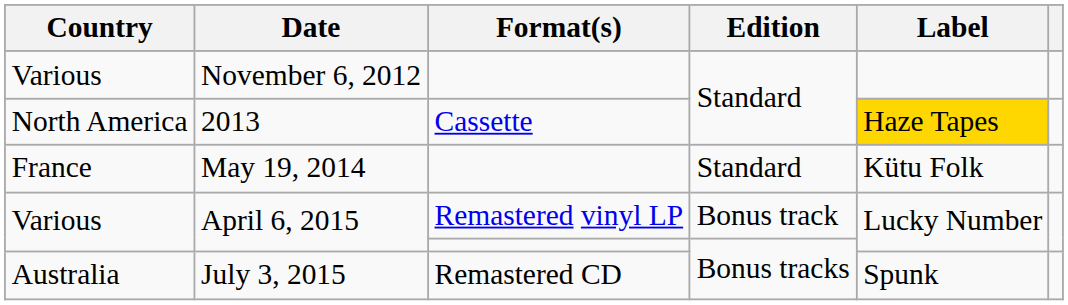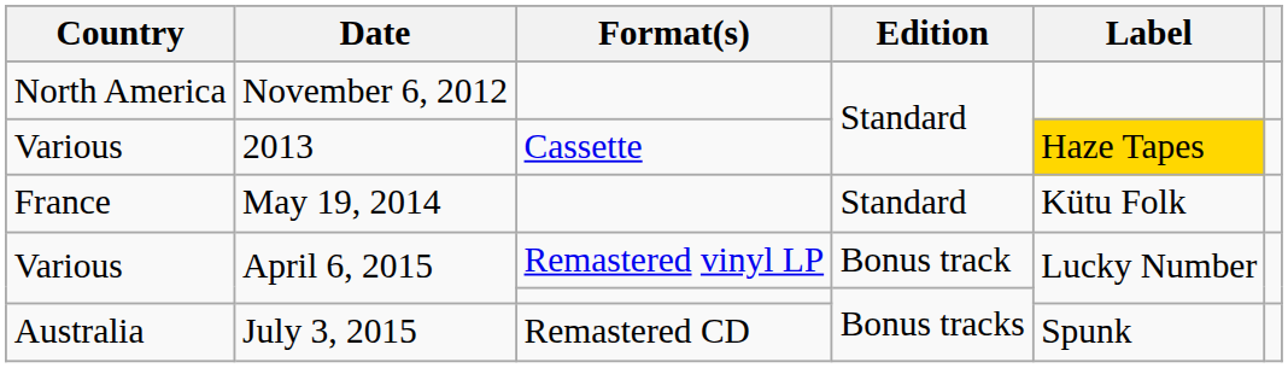 <table class="wikitable">
 <tr>
 <th>Country</th>
 <th>Date</th>
 <th>Format(s)</th>
 <th>Edition</th>
 <th>Label</th>
 <th></th>
 </tr>
 <tr>
-<td>Various</td>
+<td>North America</td>
 <td>November 6, 2012</td>
 <td></td>
 <td rowspan="2">Standard</td>
 <td></td>
 <td></td>
 </tr>
 <tr>
-<td>North America</td>
+<td>Various</td>
 <td>2013</td>
 <td><a href='#'>Cassette</a></td>
 <td style="background: gold;">Haze Tapes</td>
 <td></td>
 </tr>
 <tr>
 <td>France</td>
 <td>May 19, 2014</td>
 <td></td>
 <td>Standard</td>
 <td>Kütu Folk</td>
 <td></td>
 </tr>
 <tr>
 <td rowspan="2">Various</td>
 <td rowspan="2">April 6, 2015</td>
 <td><a href='#'>Remastered</a> <a href='#'>vinyl LP</a></td>
 <td>Bonus track</td>
 <td rowspan="2">Lucky Number</td>
 <td rowspan="2"></td>
 </tr>
 <tr>
 <td></td>
 <td rowspan="2">Bonus tracks</td>
 </tr>
 <tr>
 <td>Australia</td>
 <td>July 3, 2015</td>
 <td>Remastered CD</td>
 <td>Spunk</td>
 <td></td>
 </tr>
 </table>
